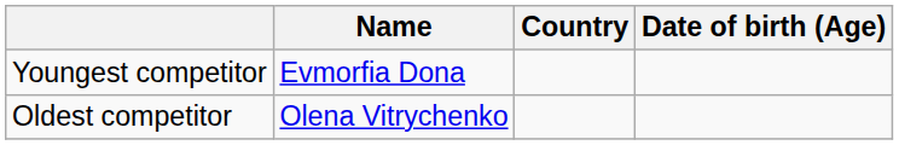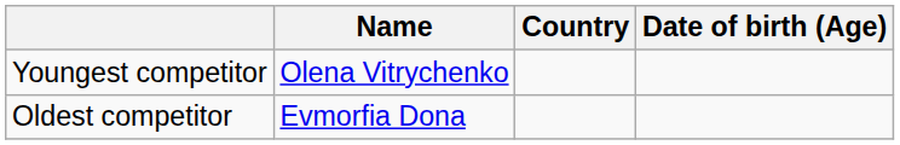 <table class="wikitable sortable">
 <tr>
 <th></th>
 <th>Name</th>
 <th>Country</th>
 <th>Date of birth (Age)</th>
 </tr>
 <tr>
 <td>Youngest competitor</td>
-<td><a href='#'>Evmorfia Dona</a></td>
+<td><a href='#'>Olena Vitrychenko</a></td>
 <td></td>
 <td></td>
 </tr>
 <tr>
 <td>Oldest competitor</td>
-<td><a href='#'>Olena Vitrychenko</a></td>
+<td><a href='#'>Evmorfia Dona</a></td>
 <td></td>
 <td></td>
 </tr>
 </table>
